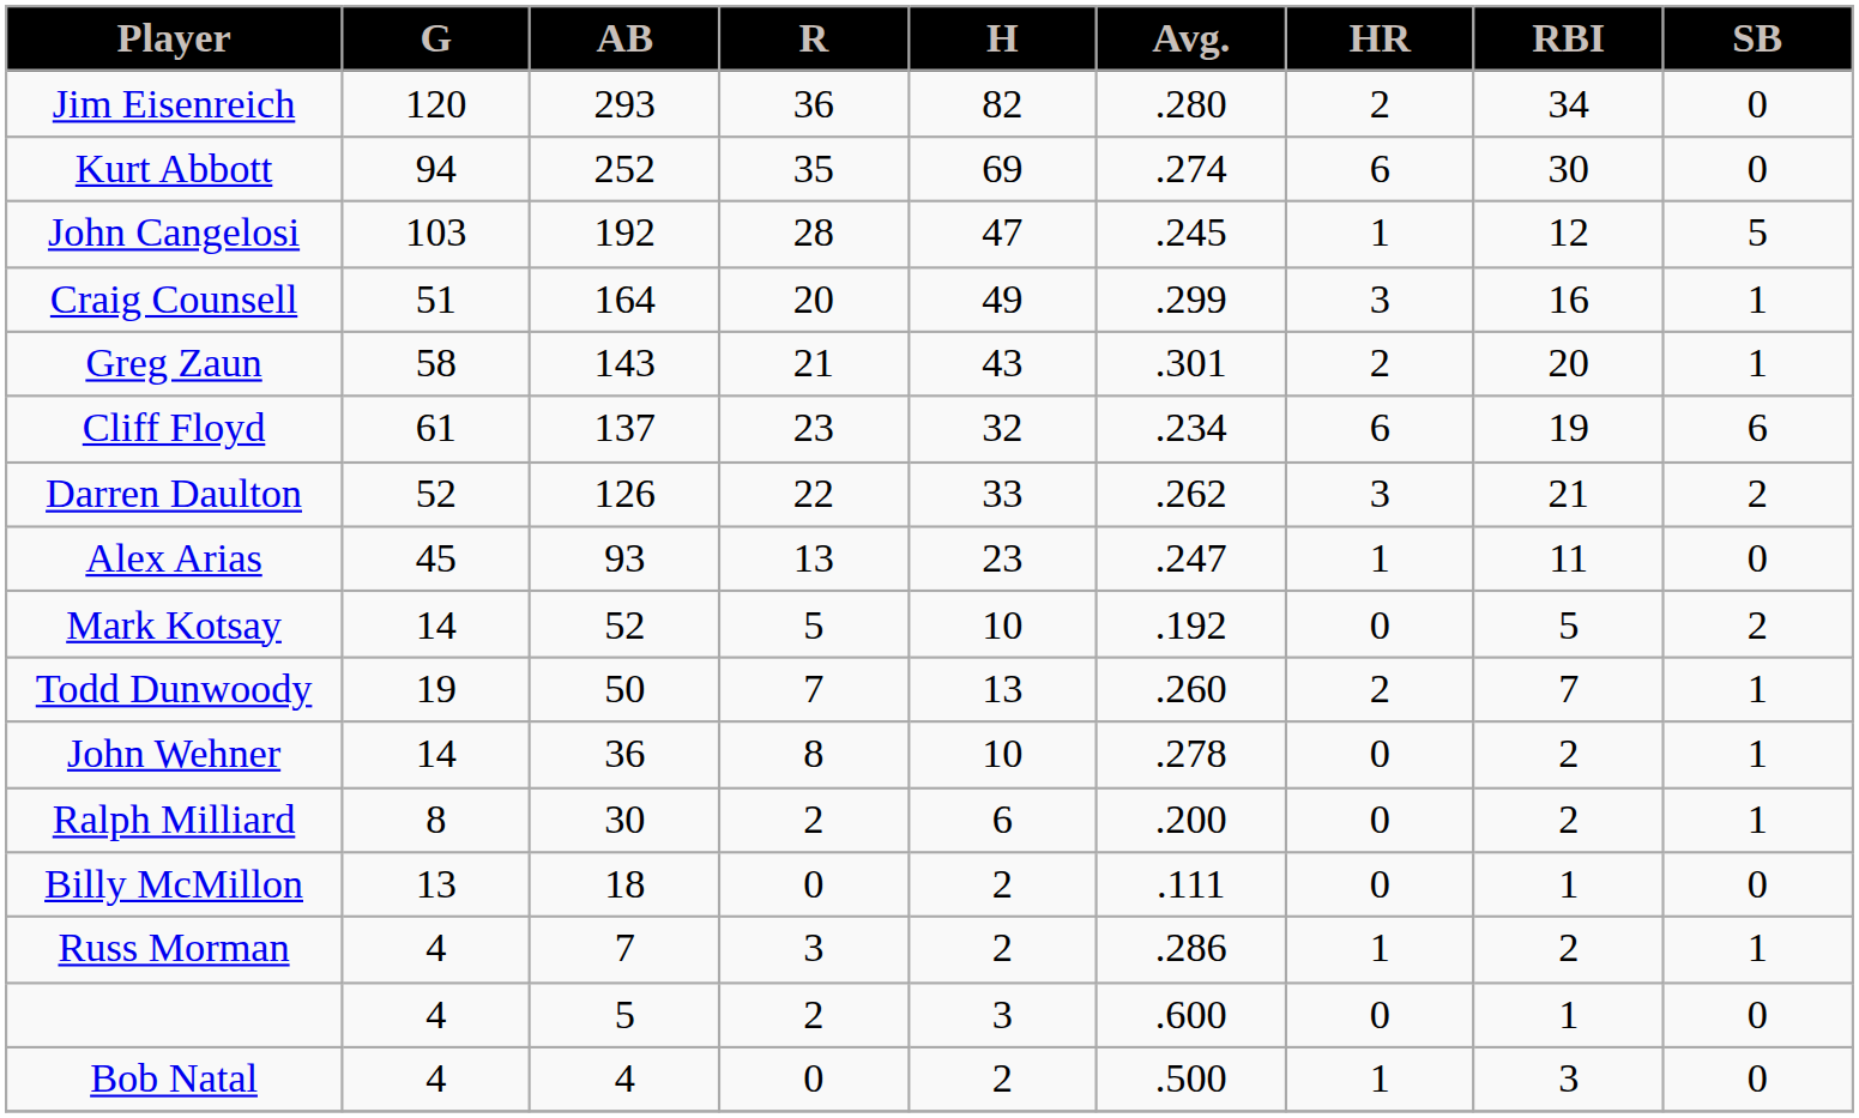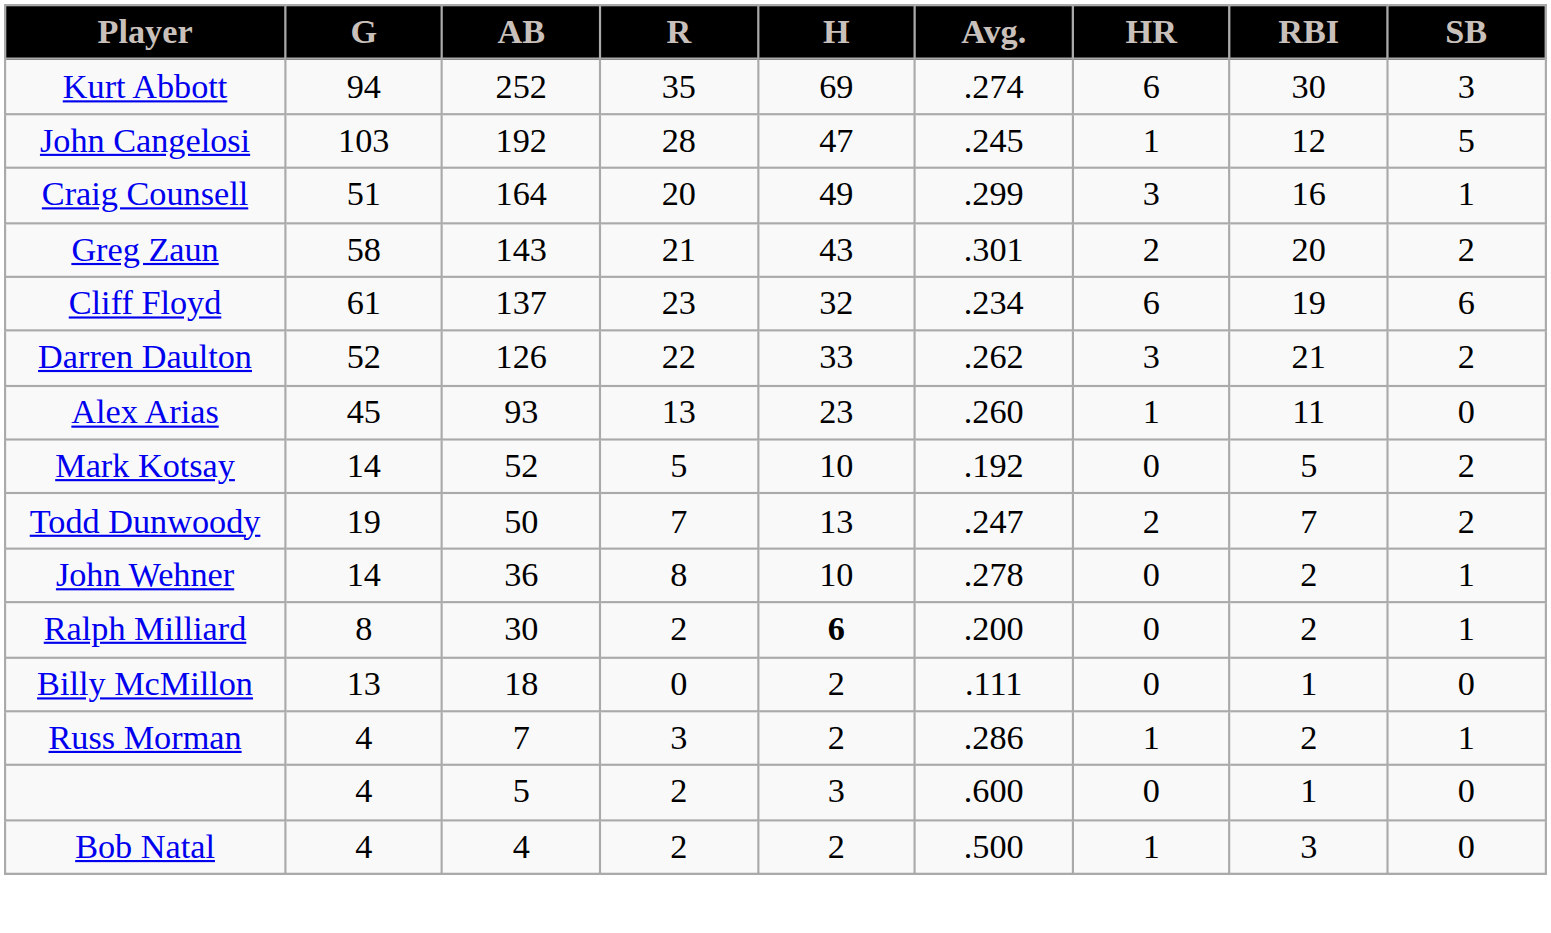 <table class="wikitable sortable">
 <tr>
 <th style=" background:#000000; color:#C9C0BB;" width="16%">Player</th>
 <th style=" background:#000000; color:#C9C0BB;" width="9%">G</th>
 <th style=" background:#000000; color:#C9C0BB;" width="9%">AB</th>
 <th style=" background:#000000; color:#C9C0BB;" width="9%">R</th>
 <th style=" background:#000000; color:#C9C0BB;" width="9%">H</th>
 <th style=" background:#000000; color:#C9C0BB;" width="9%">Avg.</th>
 <th style=" background:#000000; color:#C9C0BB;" width="9%">HR</th>
 <th style=" background:#000000; color:#C9C0BB;" width="9%">RBI</th>
 <th style=" background:#000000; color:#C9C0BB;" width="9%">SB</th>
 </tr>
 <tr align="center">
-<td><a href='#'>Jim Eisenreich</a></td>
-<td>120</td>
-<td>293</td>
-<td>36</td>
-<td>82</td>
-<td>.280</td>
-<td>2</td>
-<td>34</td>
-<td>0</td>
-</tr>
-<tr align="center">
 <td><a href='#'>Kurt Abbott</a></td>
 <td>94</td>
 <td>252</td>
 <td>35</td>
 <td>69</td>
 <td>.274</td>
 <td>6</td>
 <td>30</td>
-<td>0</td>
+<td>3</td>
 </tr>
 <tr align="center">
 <td><a href='#'>John Cangelosi</a></td>
 <td>103</td>
 <td>192</td>
 <td>28</td>
 <td>47</td>
 <td>.245</td>
 <td>1</td>
 <td>12</td>
 <td>5</td>
 </tr>
 <tr align="center">
 <td><a href='#'>Craig Counsell</a></td>
 <td>51</td>
 <td>164</td>
 <td>20</td>
 <td>49</td>
 <td>.299</td>
 <td>3</td>
 <td>16</td>
 <td>1</td>
 </tr>
 <tr align="center">
 <td><a href='#'>Greg Zaun</a></td>
 <td>58</td>
 <td>143</td>
 <td>21</td>
 <td>43</td>
 <td>.301</td>
 <td>2</td>
 <td>20</td>
-<td>1</td>
+<td>2</td>
 </tr>
 <tr align="center">
 <td><a href='#'>Cliff Floyd</a></td>
 <td>61</td>
 <td>137</td>
 <td>23</td>
 <td>32</td>
 <td>.234</td>
 <td>6</td>
 <td>19</td>
 <td>6</td>
 </tr>
 <tr align="center">
 <td><a href='#'>Darren Daulton</a></td>
 <td>52</td>
 <td>126</td>
 <td>22</td>
 <td>33</td>
 <td>.262</td>
 <td>3</td>
 <td>21</td>
 <td>2</td>
 </tr>
 <tr align="center">
 <td><a href='#'>Alex Arias</a></td>
 <td>45</td>
 <td>93</td>
 <td>13</td>
 <td>23</td>
-<td>.247</td>
+<td>.260</td>
 <td>1</td>
 <td>11</td>
 <td>0</td>
 </tr>
 <tr align="center">
 <td><a href='#'>Mark Kotsay</a></td>
 <td>14</td>
 <td>52</td>
 <td>5</td>
 <td>10</td>
 <td>.192</td>
 <td>0</td>
 <td>5</td>
 <td>2</td>
 </tr>
 <tr align="center">
 <td><a href='#'>Todd Dunwoody</a></td>
 <td>19</td>
 <td>50</td>
 <td>7</td>
 <td>13</td>
-<td>.260</td>
+<td>.247</td>
 <td>2</td>
 <td>7</td>
-<td>1</td>
+<td>2</td>
 </tr>
 <tr align="center">
 <td><a href='#'>John Wehner</a></td>
 <td>14</td>
 <td>36</td>
 <td>8</td>
 <td>10</td>
 <td>.278</td>
 <td>0</td>
 <td>2</td>
 <td>1</td>
 </tr>
 <tr align="center">
 <td><a href='#'>Ralph Milliard</a></td>
 <td>8</td>
 <td>30</td>
 <td>2</td>
-<td>6</td>
+<td><strong>6</strong></td>
 <td>.200</td>
 <td>0</td>
 <td>2</td>
 <td>1</td>
 </tr>
 <tr align="center">
 <td><a href='#'>Billy McMillon</a></td>
 <td>13</td>
 <td>18</td>
 <td>0</td>
 <td>2</td>
 <td>.111</td>
 <td>0</td>
 <td>1</td>
 <td>0</td>
 </tr>
 <tr align="center">
 <td><a href='#'>Russ Morman</a></td>
 <td>4</td>
 <td>7</td>
 <td>3</td>
 <td>2</td>
 <td>.286</td>
 <td>1</td>
 <td>2</td>
 <td>1</td>
 </tr>
 <tr align="center">
 <td></td>
 <td>4</td>
 <td>5</td>
 <td>2</td>
 <td>3</td>
 <td>.600</td>
 <td>0</td>
 <td>1</td>
 <td>0</td>
 </tr>
 <tr align="center">
 <td><a href='#'>Bob Natal</a></td>
 <td>4</td>
 <td>4</td>
-<td>0</td>
+<td>2</td>
 <td>2</td>
 <td>.500</td>
 <td>1</td>
 <td>3</td>
 <td>0</td>
 </tr>
 <tr align="center">
 </tr>
 </table>
